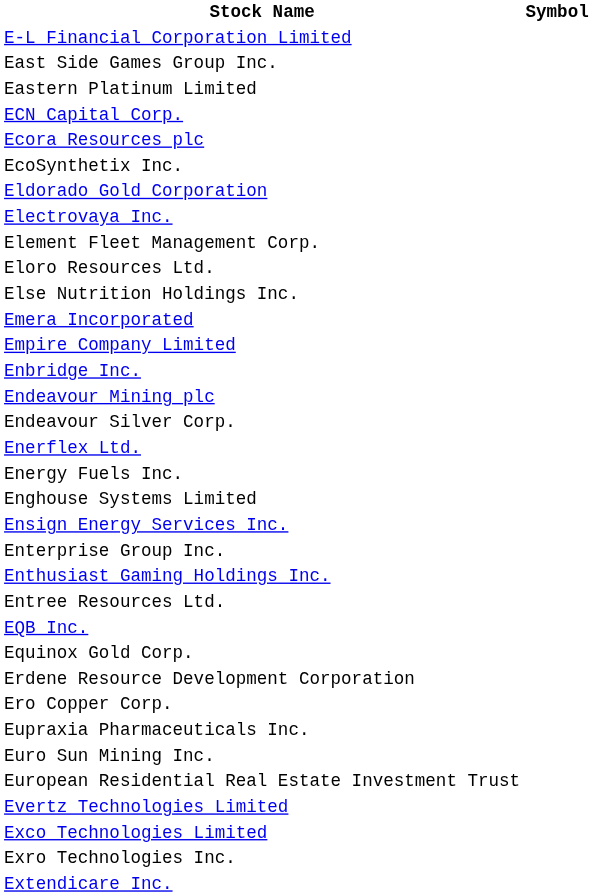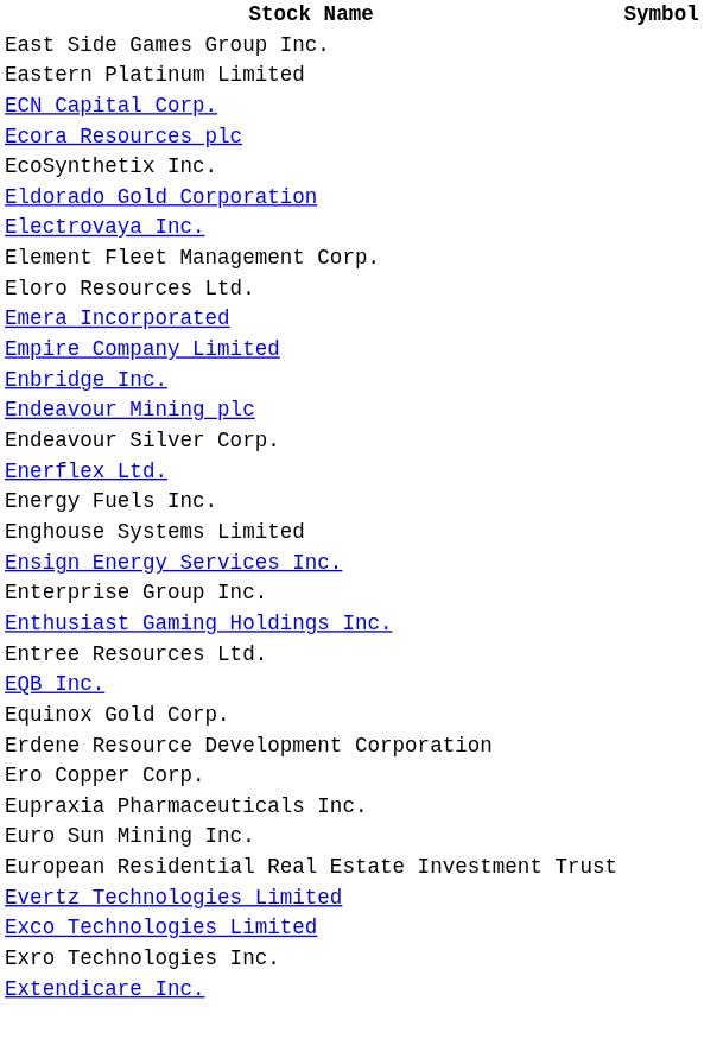 <table style="background:transparent;">
 <tr>
 <th>Stock Name</th>
 <th>Symbol</th>
-</tr>
-<tr --->
-<td><a href='#'>E-L Financial Corporation Limited</a></td>
-<td></td>
 </tr>
 <tr>
 <td>East Side Games Group Inc.</td>
 <td></td>
 </tr>
 <tr --->
 <td>Eastern Platinum Limited</td>
 <td></td>
 </tr>
 <tr --->
 <td><a href='#'>ECN Capital Corp.</a></td>
 <td></td>
 </tr>
 <tr>
 <td><a href='#'>Ecora Resources plc</a></td>
 <td></td>
 </tr>
 <tr --->
 <td>EcoSynthetix Inc.</td>
 <td></td>
 </tr>
 <tr --->
 <td><a href='#'>Eldorado Gold Corporation</a></td>
 <td></td>
 </tr>
 <tr --->
 <td><a href='#'>Electrovaya Inc.</a></td>
 <td></td>
 </tr>
 <tr --->
 <td>Element Fleet Management Corp.</td>
 <td></td>
 </tr>
 <tr>
 <td>Eloro Resources Ltd.</td>
-<td></td>
-</tr>
-<tr>
-<td>Else Nutrition Holdings Inc.</td>
 <td></td>
 </tr>
 <tr --->
 <td><a href='#'>Emera Incorporated</a></td>
 <td></td>
 </tr>
 <tr --->
 <td><a href='#'>Empire Company Limited</a></td>
 <td></td>
 </tr>
 <tr --->
 <td><a href='#'>Enbridge Inc.</a></td>
 <td></td>
 </tr>
 <tr --->
 <td><a href='#'>Endeavour Mining plc</a></td>
 <td></td>
 </tr>
 <tr --->
 <td>Endeavour Silver Corp.</td>
 <td></td>
 </tr>
 <tr --->
 <td><a href='#'>Enerflex Ltd.</a></td>
 <td></td>
 </tr>
 <tr --->
 <td>Energy Fuels Inc.</td>
 <td></td>
 </tr>
 <tr --->
 <td>Enghouse Systems Limited</td>
 <td></td>
 </tr>
 <tr --->
 <td><a href='#'>Ensign Energy Services Inc.</a></td>
 <td></td>
 </tr>
 <tr --->
 <td>Enterprise Group Inc.</td>
 <td></td>
 </tr>
 <tr --->
 <td><a href='#'>Enthusiast Gaming Holdings Inc.</a></td>
 <td></td>
 </tr>
 <tr --->
 <td>Entree Resources Ltd.</td>
 <td></td>
 </tr>
 <tr --->
 <td><a href='#'>EQB Inc.</a></td>
 <td></td>
 </tr>
 <tr --->
 <td>Equinox Gold Corp.</td>
 <td></td>
 </tr>
 <tr --->
 <td>Erdene Resource Development Corporation</td>
 <td></td>
 </tr>
 <tr>
 <td>Ero Copper Corp.</td>
 <td></td>
 </tr>
 <tr>
 <td>Eupraxia Pharmaceuticals Inc.</td>
 <td></td>
 </tr>
 <tr>
 <td>Euro Sun Mining Inc.</td>
 <td></td>
 </tr>
 <tr>
 <td>European Residential Real Estate Investment Trust</td>
 <td></td>
 </tr>
 <tr --->
 <td><a href='#'>Evertz Technologies Limited</a></td>
 <td></td>
 </tr>
 <tr --->
 <td><a href='#'>Exco Technologies Limited</a></td>
 <td></td>
 </tr>
 <tr --->
 <td>Exro Technologies Inc.</td>
 <td></td>
 </tr>
 <tr --->
 <td><a href='#'>Extendicare Inc.</a></td>
 <td></td>
 </tr>
 <tr --->
 </tr>
 </table>
